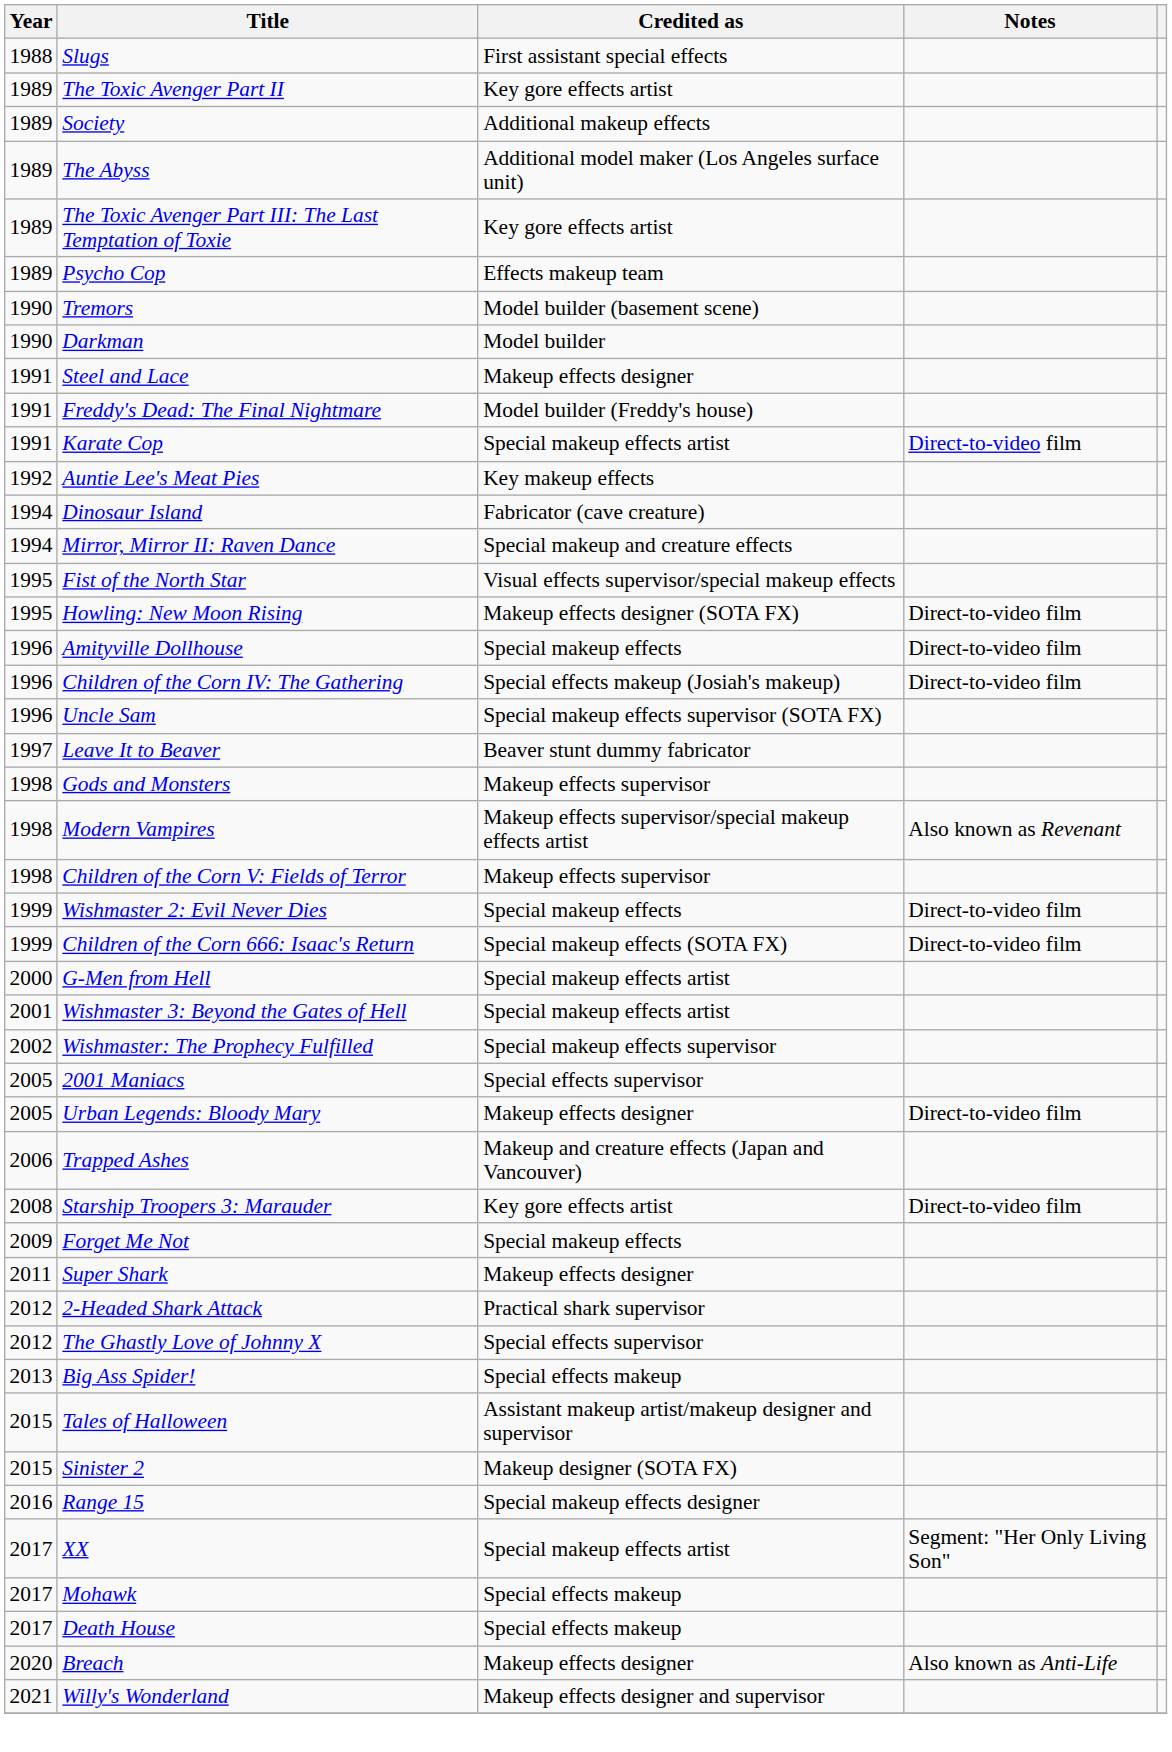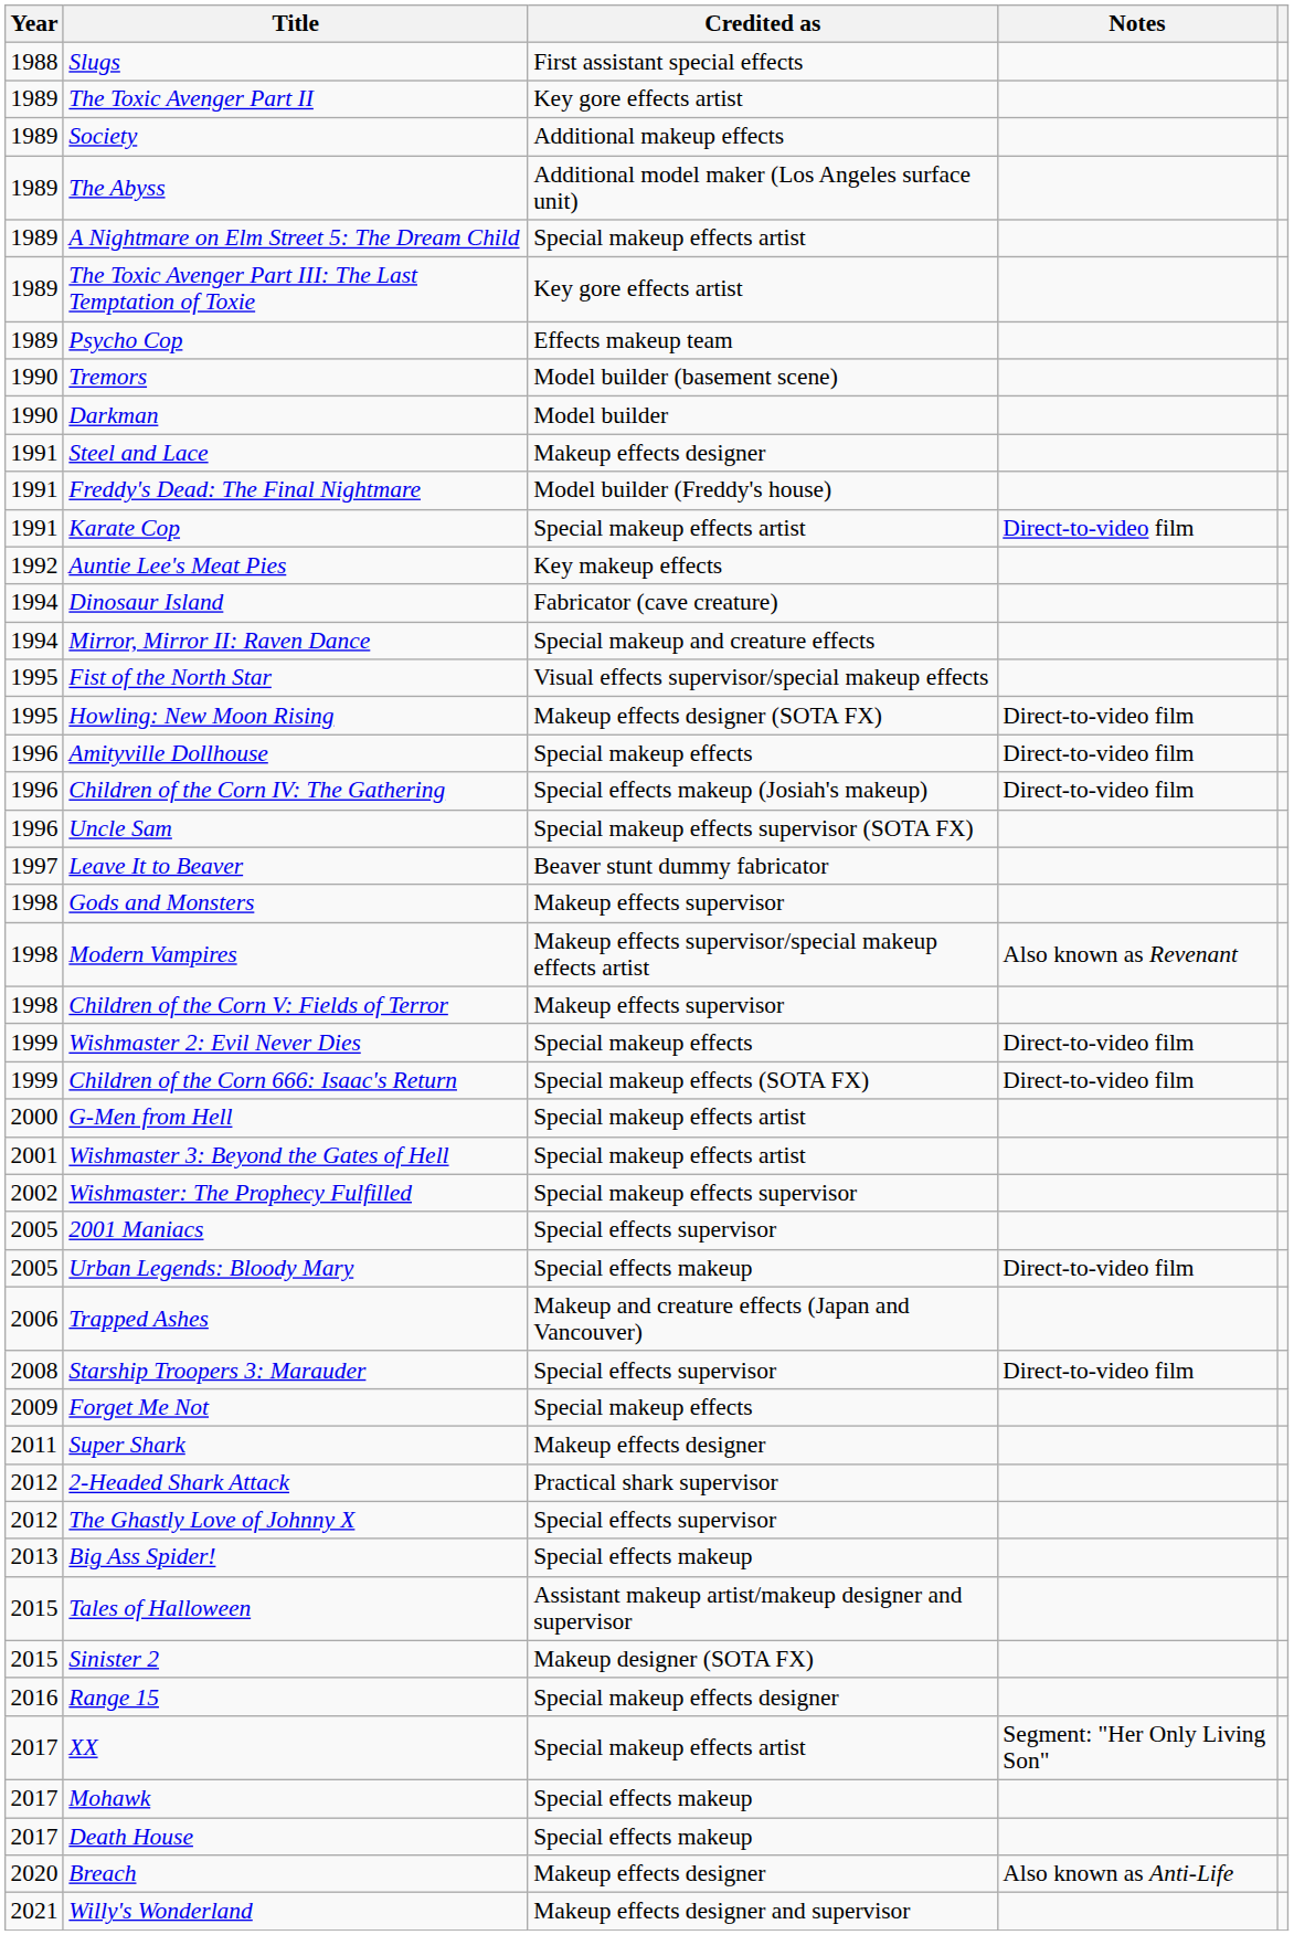 <table class="wikitable sortable">
 <tr>
 <th>Year</th>
 <th>Title</th>
 <th>Credited as</th>
 <th class=unsortable>Notes</th>
 <th class=unsortable></th>
 </tr>
 <tr>
 <td>1988</td>
 <td><em><a href='#'>Slugs</a></em></td>
 <td>First assistant special effects</td>
 <td></td>
 <td></td>
 </tr>
 <tr>
 <td>1989</td>
 <td><em><a href='#'>The Toxic Avenger Part II</a></em></td>
 <td>Key gore effects artist</td>
 <td></td>
 <td></td>
 </tr>
 <tr>
 <td>1989</td>
 <td><em><a href='#'>Society</a></em></td>
 <td>Additional makeup effects</td>
 <td></td>
 <td></td>
 </tr>
 <tr>
 <td>1989</td>
 <td><em><a href='#'>The Abyss</a></em></td>
 <td>Additional model maker (Los Angeles surface unit)</td>
+<td></td>
+<td></td>
+</tr>
+<tr>
+<td>1989</td>
+<td><em><a href='#'>A Nightmare on Elm Street 5: The Dream Child</a></em></td>
+<td>Special makeup effects artist</td>
 <td></td>
 <td></td>
 </tr>
 <tr>
 <td>1989</td>
 <td><em><a href='#'>The Toxic Avenger Part III: The Last Temptation of Toxie</a></em></td>
 <td>Key gore effects artist</td>
 <td></td>
 <td></td>
 </tr>
 <tr>
 <td>1989</td>
 <td><em><a href='#'>Psycho Cop</a></em></td>
 <td>Effects makeup team</td>
 <td></td>
 <td></td>
 </tr>
 <tr>
 <td>1990</td>
 <td><em><a href='#'>Tremors</a></em></td>
 <td>Model builder (basement scene)</td>
 <td></td>
 <td></td>
 </tr>
 <tr>
 <td>1990</td>
 <td><em><a href='#'>Darkman</a></em></td>
 <td>Model builder</td>
 <td></td>
 <td></td>
 </tr>
 <tr>
 <td>1991</td>
 <td><em><a href='#'>Steel and Lace</a></em></td>
 <td>Makeup effects designer</td>
 <td></td>
 <td></td>
 </tr>
 <tr>
 <td>1991</td>
 <td><em><a href='#'>Freddy's Dead: The Final Nightmare</a></em></td>
 <td>Model builder (Freddy's house)</td>
 <td></td>
 <td></td>
 </tr>
 <tr>
 <td>1991</td>
 <td><em><a href='#'>Karate Cop</a></em></td>
 <td>Special makeup effects artist</td>
 <td><a href='#'>Direct-to-video</a> film</td>
 <td></td>
 </tr>
 <tr>
 <td>1992</td>
 <td><em><a href='#'>Auntie Lee's Meat Pies</a></em></td>
 <td>Key makeup effects</td>
 <td></td>
 <td></td>
 </tr>
 <tr>
 <td>1994</td>
 <td><em><a href='#'>Dinosaur Island</a></em></td>
 <td>Fabricator (cave creature)</td>
 <td></td>
 <td></td>
 </tr>
 <tr>
 <td>1994</td>
 <td><em><a href='#'>Mirror, Mirror II: Raven Dance</a></em></td>
 <td>Special makeup and creature effects</td>
 <td></td>
 <td></td>
 </tr>
 <tr>
 <td>1995</td>
 <td><em><a href='#'>Fist of the North Star</a></em></td>
 <td>Visual effects supervisor/special makeup effects</td>
 <td></td>
 <td></td>
 </tr>
 <tr>
 <td>1995</td>
 <td><em><a href='#'>Howling: New Moon Rising</a></em></td>
 <td>Makeup effects designer (SOTA FX)</td>
 <td>Direct-to-video film</td>
 <td></td>
 </tr>
 <tr>
 <td>1996</td>
 <td><em><a href='#'>Amityville Dollhouse</a></em></td>
 <td>Special makeup effects</td>
 <td>Direct-to-video film</td>
 <td></td>
 </tr>
 <tr>
 <td>1996</td>
 <td><em><a href='#'>Children of the Corn IV: The Gathering</a></em></td>
 <td>Special effects makeup (Josiah's makeup)</td>
 <td>Direct-to-video film</td>
 <td></td>
 </tr>
 <tr>
 <td>1996</td>
 <td><em><a href='#'>Uncle Sam</a></em></td>
 <td>Special makeup effects supervisor (SOTA FX)</td>
 <td></td>
 <td></td>
 </tr>
 <tr>
 <td>1997</td>
 <td><em><a href='#'>Leave It to Beaver</a></em></td>
 <td>Beaver stunt dummy fabricator</td>
 <td></td>
 <td></td>
 </tr>
 <tr>
 <td>1998</td>
 <td><em><a href='#'>Gods and Monsters</a></em></td>
 <td>Makeup effects supervisor</td>
 <td></td>
 <td></td>
 </tr>
 <tr>
 <td>1998</td>
 <td><em><a href='#'>Modern Vampires</a></em></td>
 <td>Makeup effects supervisor/special makeup effects artist</td>
 <td>Also known as <em>Revenant</em></td>
 <td></td>
 </tr>
 <tr>
 <td>1998</td>
 <td><em><a href='#'>Children of the Corn V: Fields of Terror</a></em></td>
 <td>Makeup effects supervisor</td>
 <td></td>
 <td></td>
 </tr>
 <tr>
 <td>1999</td>
 <td><em><a href='#'>Wishmaster 2: Evil Never Dies</a></em></td>
 <td>Special makeup effects</td>
 <td>Direct-to-video film</td>
 <td></td>
 </tr>
 <tr>
 <td>1999</td>
 <td><em><a href='#'>Children of the Corn 666: Isaac's Return</a></em></td>
 <td>Special makeup effects (SOTA FX)</td>
 <td>Direct-to-video film</td>
 <td></td>
 </tr>
 <tr>
 <td>2000</td>
 <td><em><a href='#'>G-Men from Hell</a></em></td>
 <td>Special makeup effects artist</td>
 <td></td>
 <td></td>
 </tr>
 <tr>
 <td>2001</td>
 <td><em><a href='#'>Wishmaster 3: Beyond the Gates of Hell</a></em></td>
 <td>Special makeup effects artist</td>
 <td></td>
 <td></td>
 </tr>
 <tr>
 <td>2002</td>
 <td><em><a href='#'>Wishmaster: The Prophecy Fulfilled</a></em></td>
 <td>Special makeup effects supervisor</td>
 <td></td>
 <td></td>
 </tr>
 <tr>
 <td>2005</td>
 <td><em><a href='#'>2001 Maniacs</a></em></td>
 <td>Special effects supervisor</td>
 <td></td>
 <td></td>
 </tr>
 <tr>
 <td>2005</td>
 <td><em><a href='#'>Urban Legends: Bloody Mary</a></em></td>
-<td>Makeup effects designer</td>
+<td>Special effects makeup</td>
 <td>Direct-to-video film</td>
 <td></td>
 </tr>
 <tr>
 <td>2006</td>
 <td><em><a href='#'>Trapped Ashes</a></em></td>
 <td>Makeup and creature effects (Japan and Vancouver)</td>
 <td></td>
 <td></td>
 </tr>
 <tr>
 <td>2008</td>
 <td><em><a href='#'>Starship Troopers 3: Marauder</a></em></td>
-<td>Key gore effects artist</td>
+<td>Special effects supervisor</td>
 <td>Direct-to-video film</td>
 <td></td>
 </tr>
 <tr>
 <td>2009</td>
 <td><em><a href='#'>Forget Me Not</a></em></td>
 <td>Special makeup effects</td>
 <td></td>
 <td></td>
 </tr>
 <tr>
 <td>2011</td>
 <td><em><a href='#'>Super Shark</a></em></td>
 <td>Makeup effects designer</td>
 <td></td>
 <td></td>
 </tr>
 <tr>
 <td>2012</td>
 <td><em><a href='#'>2-Headed Shark Attack</a></em></td>
 <td>Practical shark supervisor</td>
 <td></td>
 <td></td>
 </tr>
 <tr>
 <td>2012</td>
 <td><em><a href='#'>The Ghastly Love of Johnny X</a></em></td>
 <td>Special effects supervisor</td>
 <td></td>
 <td></td>
 </tr>
 <tr>
 <td>2013</td>
 <td><em><a href='#'>Big Ass Spider!</a></em></td>
 <td>Special effects makeup</td>
 <td></td>
 <td></td>
 </tr>
 <tr>
 <td>2015</td>
 <td><em><a href='#'>Tales of Halloween</a></em></td>
 <td>Assistant makeup artist/makeup designer and supervisor</td>
 <td></td>
 <td></td>
 </tr>
 <tr>
 <td>2015</td>
 <td><em><a href='#'>Sinister 2</a></em></td>
 <td>Makeup designer (SOTA FX)</td>
 <td></td>
 <td></td>
 </tr>
 <tr>
 <td>2016</td>
 <td><em><a href='#'>Range 15</a></em></td>
 <td>Special makeup effects designer</td>
 <td></td>
 <td></td>
 </tr>
 <tr>
 <td>2017</td>
 <td><em><a href='#'>XX</a></em></td>
 <td>Special makeup effects artist</td>
 <td>Segment: "Her Only Living Son"</td>
 <td></td>
 </tr>
 <tr>
 <td>2017</td>
 <td><em><a href='#'>Mohawk</a></em></td>
 <td>Special effects makeup</td>
 <td></td>
 <td></td>
 </tr>
 <tr>
 <td>2017</td>
 <td><em><a href='#'>Death House</a></em></td>
 <td>Special effects makeup</td>
 <td></td>
 <td></td>
 </tr>
 <tr>
 <td>2020</td>
 <td><em><a href='#'>Breach</a></em></td>
 <td>Makeup effects designer</td>
 <td>Also known as <em>Anti-Life</em></td>
 <td></td>
 </tr>
 <tr>
 <td>2021</td>
 <td><em><a href='#'>Willy's Wonderland</a></em></td>
 <td>Makeup effects designer and supervisor</td>
 <td></td>
 <td></td>
 </tr>
 <tr>
 </tr>
 </table>
